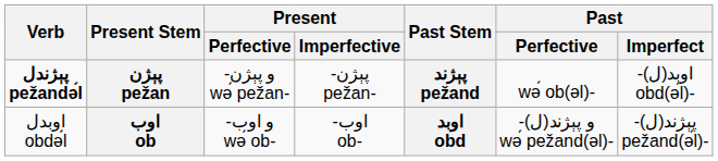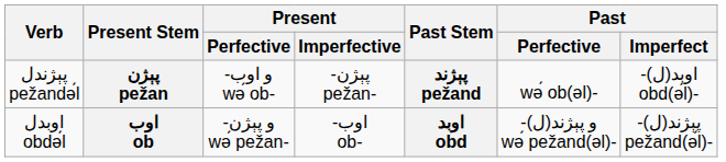 <table class="wikitable" style="text-align: center">
 <tr>
 <th rowspan="2">Verb</th>
 <th rowspan="2">Present Stem</th>
 <th colspan="2">Present</th>
 <th rowspan="2">Past Stem</th>
 <th colspan="2">Past</th>
 </tr>
 <tr>
 <th>Perfective</th>
 <th>Imperfective</th>
 <th>Perfective</th>
 <th>Imperfect</th>
 </tr>
 <tr>
-<td><strong>پېژندل <br> pežandә́l</strong></td>
+<td>پېژندل <br> pežandә́l</td>
 <th>پېژن <br> pežan</th>
-<td>-و پېژن<br> wә́ pežan-</td>
+<td>-و اوب<br>wә́ ob-</td>
 <td>-پېژن <br> pežan-</td>
 <th>پېژند <br>pežand</th>
 <td><br> wә́ ob(əl)-</td>
 <td>-(اوبد(ل <br>obd(ә́l)-</td>
 </tr>
 <tr>
 <td>اوبدل <br> obdә́l</td>
 <th>اوب <br> ob</th>
-<td>-و اوب<br>wә́ ob-</td>
+<td>-و پېژن<br> wә́ pežan-</td>
 <td>-اوب <br> ob-</td>
 <th>اوبد<br>obd</th>
 <td>-(و پېژند(ل <br>wә́ pežand(əl)-</td>
 <td>-(پېژند(ل <br>pežand(ә́l)-</td>
 </tr>
 </table>
